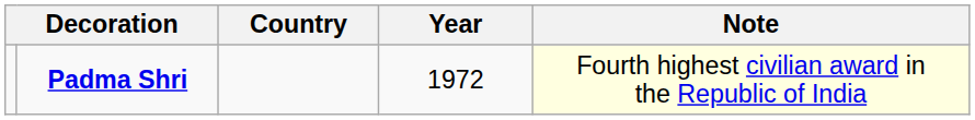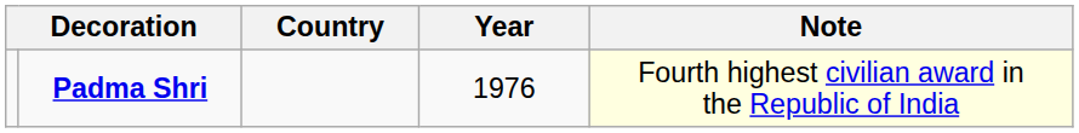 <table class="wikitable sortable" style="text-align:center;">
 <tr ->
 <th colspan=2 width="350px">Decoration</th>
 <th width="100px">Country</th>
 <th width="100px">Year</th>
 <th width="300px">Note</th>
 </tr>
 <tr>
 <td></td>
 <td style="width:8em;"><strong><a href='#'>Padma Shri</a></strong></td>
 <td></td>
-<td>1972</td>
+<td>1976</td>
 <td style="background: lightyellow;">Fourth highest <a href='#'>civilian award</a> in the <a href='#'>Republic of India</a></td>
 </tr>
 </table>
